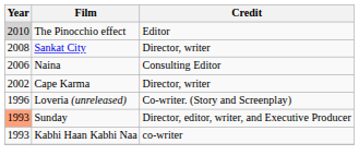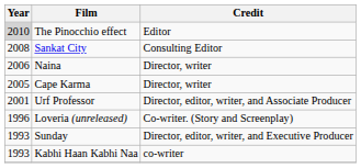 <table class="wikitable">
 <tr>
 <th>Year</th>
 <th>Film</th>
 <th>Credit</th>
 </tr>
 <tr>
 <td style="background: lightgrey;">2010</td>
 <td>The Pinocchio effect</td>
 <td>Editor</td>
 </tr>
 <tr>
 <td>2008</td>
 <td><a href='#'>Sankat City</a></td>
-<td>Director, writer</td>
+<td>Consulting Editor</td>
 </tr>
 <tr>
 <td>2006</td>
 <td>Naina</td>
-<td>Consulting Editor</td>
+<td>Director, writer</td>
 </tr>
 <tr>
-<td>2002</td>
+<td>2005</td>
 <td>Cape Karma</td>
 <td>Director, writer</td>
+</tr>
+<tr>
+<td>2001</td>
+<td>Urf Professor</td>
+<td>Director, editor, writer, and Associate Producer</td>
 </tr>
 <tr>
 <td>1996</td>
 <td>Loveria <em>(unreleased)</em></td>
 <td>Co-writer. (Story and Screenplay)</td>
 </tr>
 <tr>
-<td style="background: lightsalmon;">1993</td>
+<td>1993</td>
 <td>Sunday</td>
 <td>Director, editor, writer, and Executive Producer</td>
 </tr>
 <tr>
 <td>1993</td>
 <td>Kabhi Haan Kabhi Naa</td>
 <td>co-writer</td>
 </tr>
 <tr>
 </tr>
 </table>
